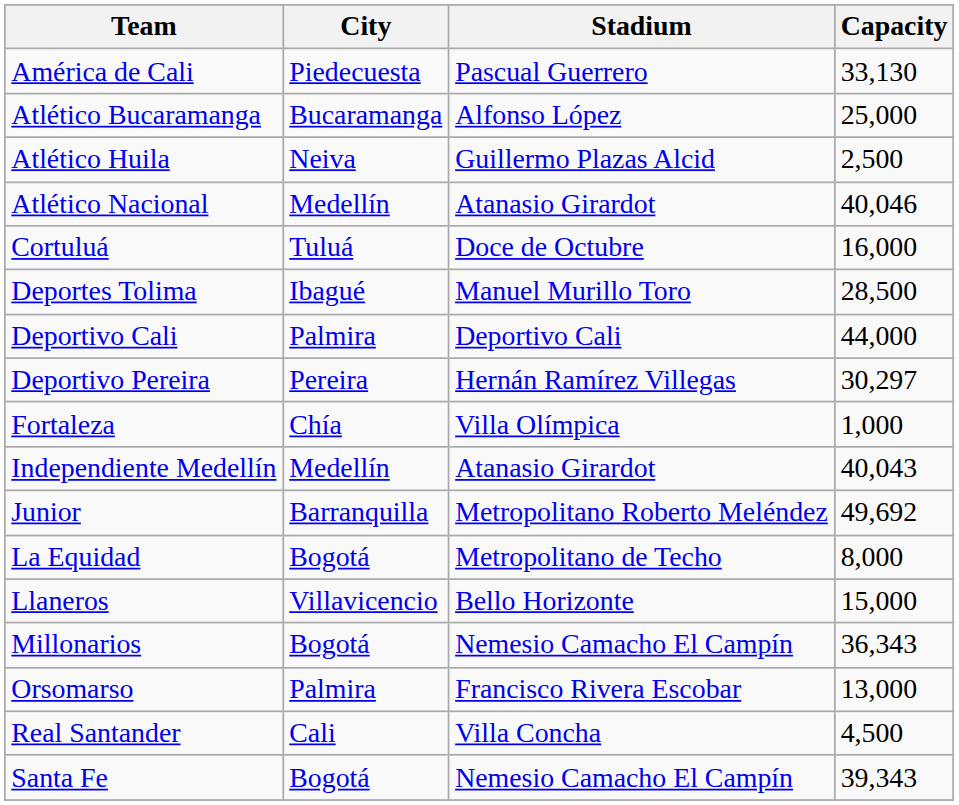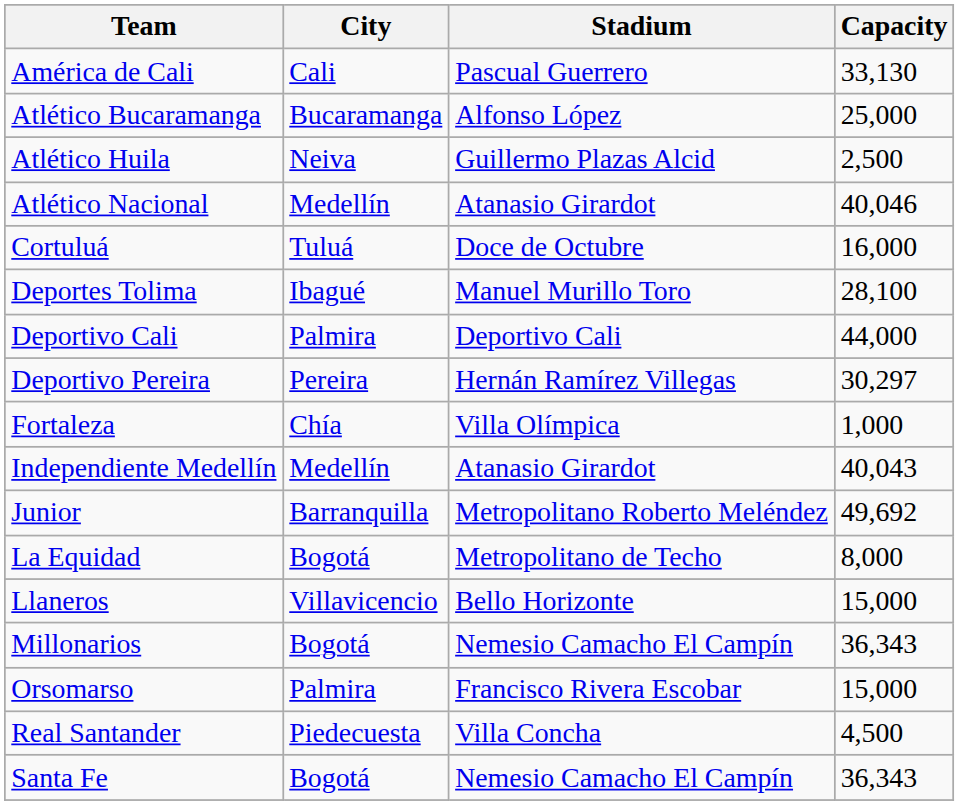 <table class="wikitable sortable">
 <tr>
 <th>Team</th>
 <th>City</th>
 <th>Stadium</th>
 <th>Capacity</th>
 </tr>
 <tr>
 <td><a href='#'>América de Cali</a></td>
-<td><a href='#'>Piedecuesta</a></td>
+<td><a href='#'>Cali</a></td>
 <td><a href='#'>Pascual Guerrero</a></td>
 <td>33,130</td>
 </tr>
 <tr>
 <td><a href='#'>Atlético Bucaramanga</a></td>
 <td><a href='#'>Bucaramanga</a></td>
 <td><a href='#'>Alfonso López</a></td>
 <td>25,000</td>
 </tr>
 <tr>
 <td><a href='#'>Atlético Huila</a></td>
 <td><a href='#'>Neiva</a></td>
 <td><a href='#'>Guillermo Plazas Alcid</a></td>
 <td>2,500</td>
 </tr>
 <tr>
 <td><a href='#'>Atlético Nacional</a></td>
 <td><a href='#'>Medellín</a></td>
 <td><a href='#'>Atanasio Girardot</a></td>
 <td>40,046</td>
 </tr>
 <tr>
 <td><a href='#'>Cortuluá</a></td>
 <td><a href='#'>Tuluá</a></td>
 <td><a href='#'>Doce de Octubre</a></td>
 <td>16,000</td>
 </tr>
 <tr>
 <td><a href='#'>Deportes Tolima</a></td>
 <td><a href='#'>Ibagué</a></td>
 <td><a href='#'>Manuel Murillo Toro</a></td>
-<td>28,500</td>
+<td>28,100</td>
 </tr>
 <tr>
 <td><a href='#'>Deportivo Cali</a></td>
 <td><a href='#'>Palmira</a></td>
 <td><a href='#'>Deportivo Cali</a></td>
 <td>44,000</td>
 </tr>
 <tr>
 <td><a href='#'>Deportivo Pereira</a></td>
 <td><a href='#'>Pereira</a></td>
 <td><a href='#'>Hernán Ramírez Villegas</a></td>
 <td>30,297</td>
 </tr>
 <tr>
 <td><a href='#'>Fortaleza</a></td>
 <td><a href='#'>Chía</a></td>
 <td><a href='#'>Villa Olímpica</a></td>
 <td>1,000</td>
 </tr>
 <tr>
 <td><a href='#'>Independiente Medellín</a></td>
 <td><a href='#'>Medellín</a></td>
 <td><a href='#'>Atanasio Girardot</a></td>
 <td>40,043</td>
 </tr>
 <tr>
 <td><a href='#'>Junior</a></td>
 <td><a href='#'>Barranquilla</a></td>
 <td><a href='#'>Metropolitano Roberto Meléndez</a></td>
 <td>49,692</td>
 </tr>
 <tr>
 <td><a href='#'>La Equidad</a></td>
 <td><a href='#'>Bogotá</a></td>
 <td><a href='#'>Metropolitano de Techo</a></td>
 <td>8,000</td>
 </tr>
 <tr>
 <td><a href='#'>Llaneros</a></td>
 <td><a href='#'>Villavicencio</a></td>
 <td><a href='#'>Bello Horizonte</a></td>
 <td>15,000</td>
 </tr>
 <tr>
 <td><a href='#'>Millonarios</a></td>
 <td><a href='#'>Bogotá</a></td>
 <td><a href='#'>Nemesio Camacho El Campín</a></td>
 <td>36,343</td>
 </tr>
 <tr>
 <td><a href='#'>Orsomarso</a></td>
 <td><a href='#'>Palmira</a></td>
 <td><a href='#'>Francisco Rivera Escobar</a></td>
-<td>13,000</td>
+<td>15,000</td>
 </tr>
 <tr>
 <td><a href='#'>Real Santander</a></td>
-<td><a href='#'>Cali</a></td>
+<td><a href='#'>Piedecuesta</a></td>
 <td><a href='#'>Villa Concha</a></td>
 <td>4,500</td>
 </tr>
 <tr>
 <td><a href='#'>Santa Fe</a></td>
 <td><a href='#'>Bogotá</a></td>
 <td><a href='#'>Nemesio Camacho El Campín</a></td>
-<td>39,343</td>
+<td>36,343</td>
 </tr>
 </table>
